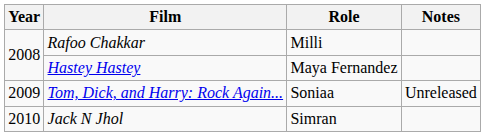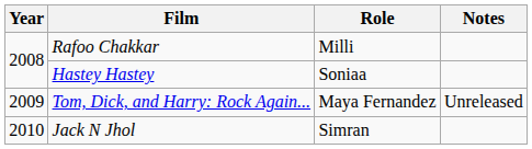 <table class="wikitable sortable">
 <tr>
 <th>Year</th>
 <th>Film</th>
 <th>Role</th>
 <th>Notes</th>
 </tr>
 <tr>
 <td rowspan="2">2008</td>
 <td><em>Rafoo Chakkar</em></td>
 <td>Milli</td>
 <td></td>
 </tr>
 <tr>
 <td><em><a href='#'>Hastey Hastey</a></em></td>
-<td>Maya Fernandez</td>
+<td>Soniaa</td>
 <td></td>
 </tr>
 <tr>
 <td>2009</td>
 <td><em><a href='#'>Tom, Dick, and Harry: Rock Again...</a></em></td>
-<td>Soniaa</td>
+<td>Maya Fernandez</td>
 <td>Unreleased</td>
 </tr>
 <tr>
 <td>2010</td>
 <td><em>Jack N Jhol</em></td>
 <td>Simran</td>
 <td></td>
 </tr>
 </table>
